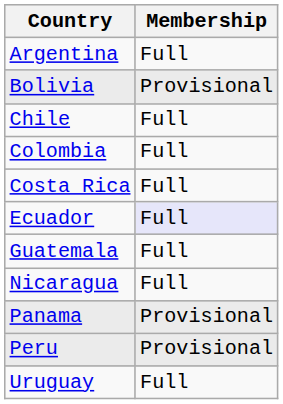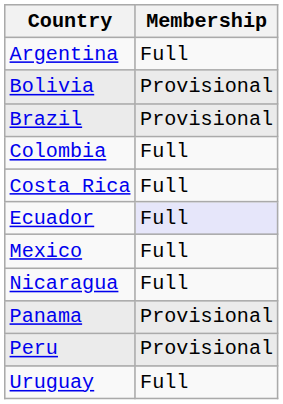 <table class="wikitable">
 <tr>
 <th>Country</th>
 <th>Membership</th>
 </tr>
 <tr>
 <td> <a href='#'>Argentina</a></td>
 <td>Full</td>
 </tr>
 <tr>
 <td bgcolor="#ebebeb"> <a href='#'>Bolivia</a></td>
 <td bgcolor="#ebebeb">Provisional</td>
 </tr>
 <tr>
-<td> <a href='#'>Chile</a></td>
-<td>Full</td>
+<td bgcolor="#ebebeb"> <a href='#'>Brazil</a></td>
+<td bgcolor="#ebebeb">Provisional</td>
 </tr>
 <tr>
 <td> <a href='#'>Colombia</a></td>
 <td>Full</td>
 </tr>
 <tr>
 <td> <a href='#'>Costa Rica</a></td>
 <td>Full</td>
 </tr>
 <tr>
 <td> <a href='#'>Ecuador</a></td>
 <td style="background: lavender;">Full</td>
 </tr>
 <tr>
-<td> <a href='#'>Guatemala</a></td>
+<td> <a href='#'>Mexico</a></td>
 <td>Full</td>
 </tr>
 <tr>
 <td> <a href='#'>Nicaragua</a></td>
 <td>Full</td>
 </tr>
 <tr>
 <td bgcolor="#ebebeb"> <a href='#'>Panama</a></td>
 <td bgcolor="#ebebeb">Provisional</td>
 </tr>
 <tr>
 <td bgcolor="#ebebeb"> <a href='#'>Peru</a></td>
 <td bgcolor="#ebebeb">Provisional</td>
 </tr>
 <tr>
 <td> <a href='#'>Uruguay</a></td>
 <td>Full</td>
 </tr>
 </table>
